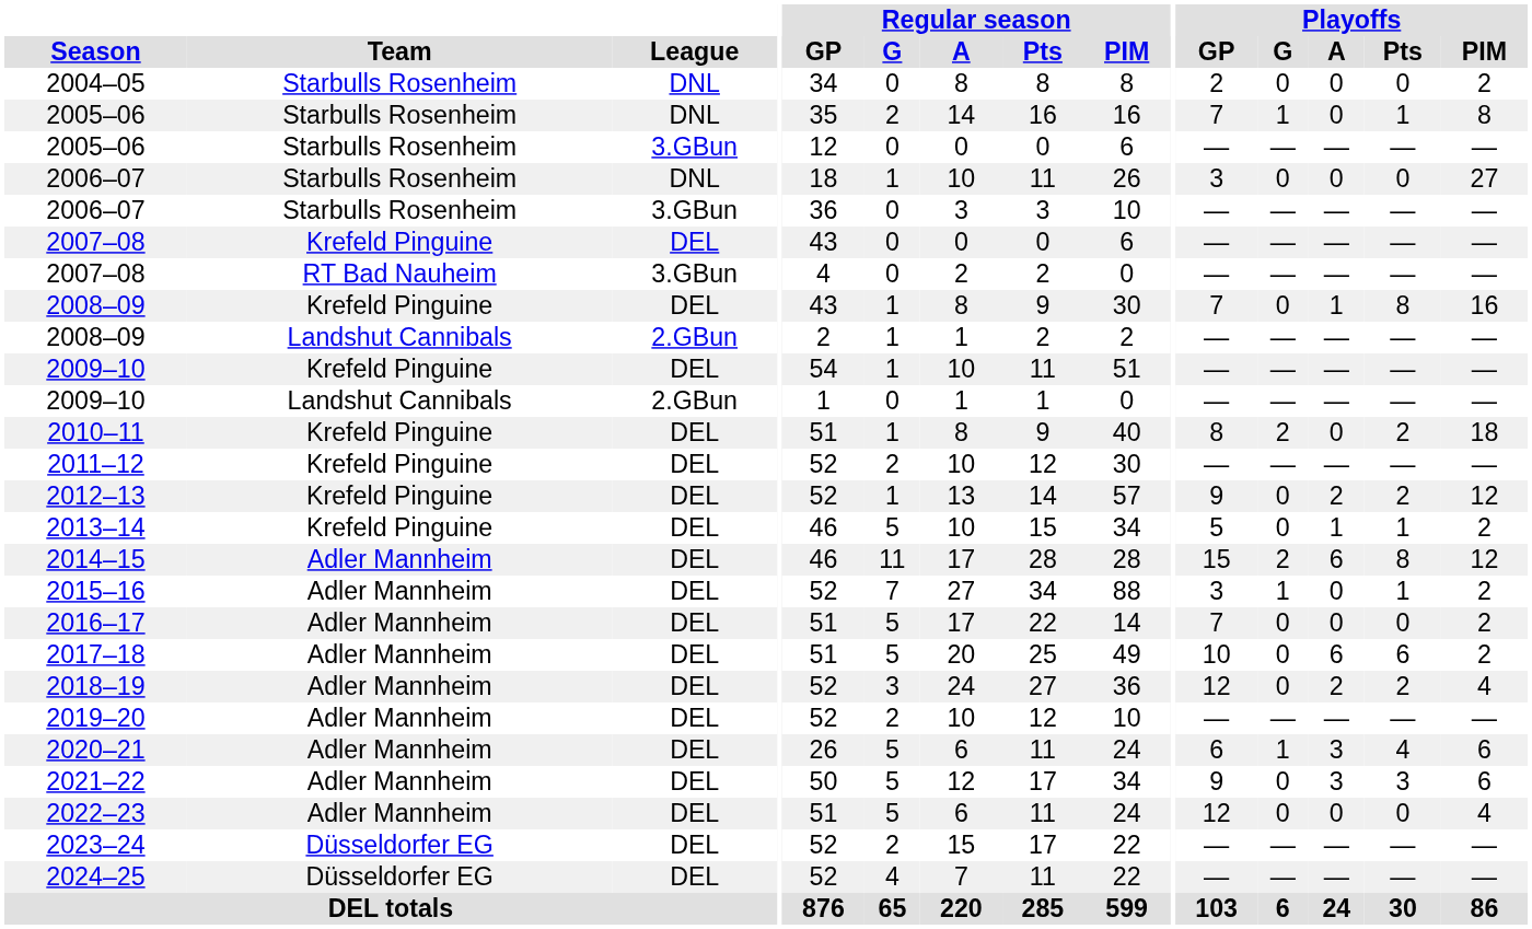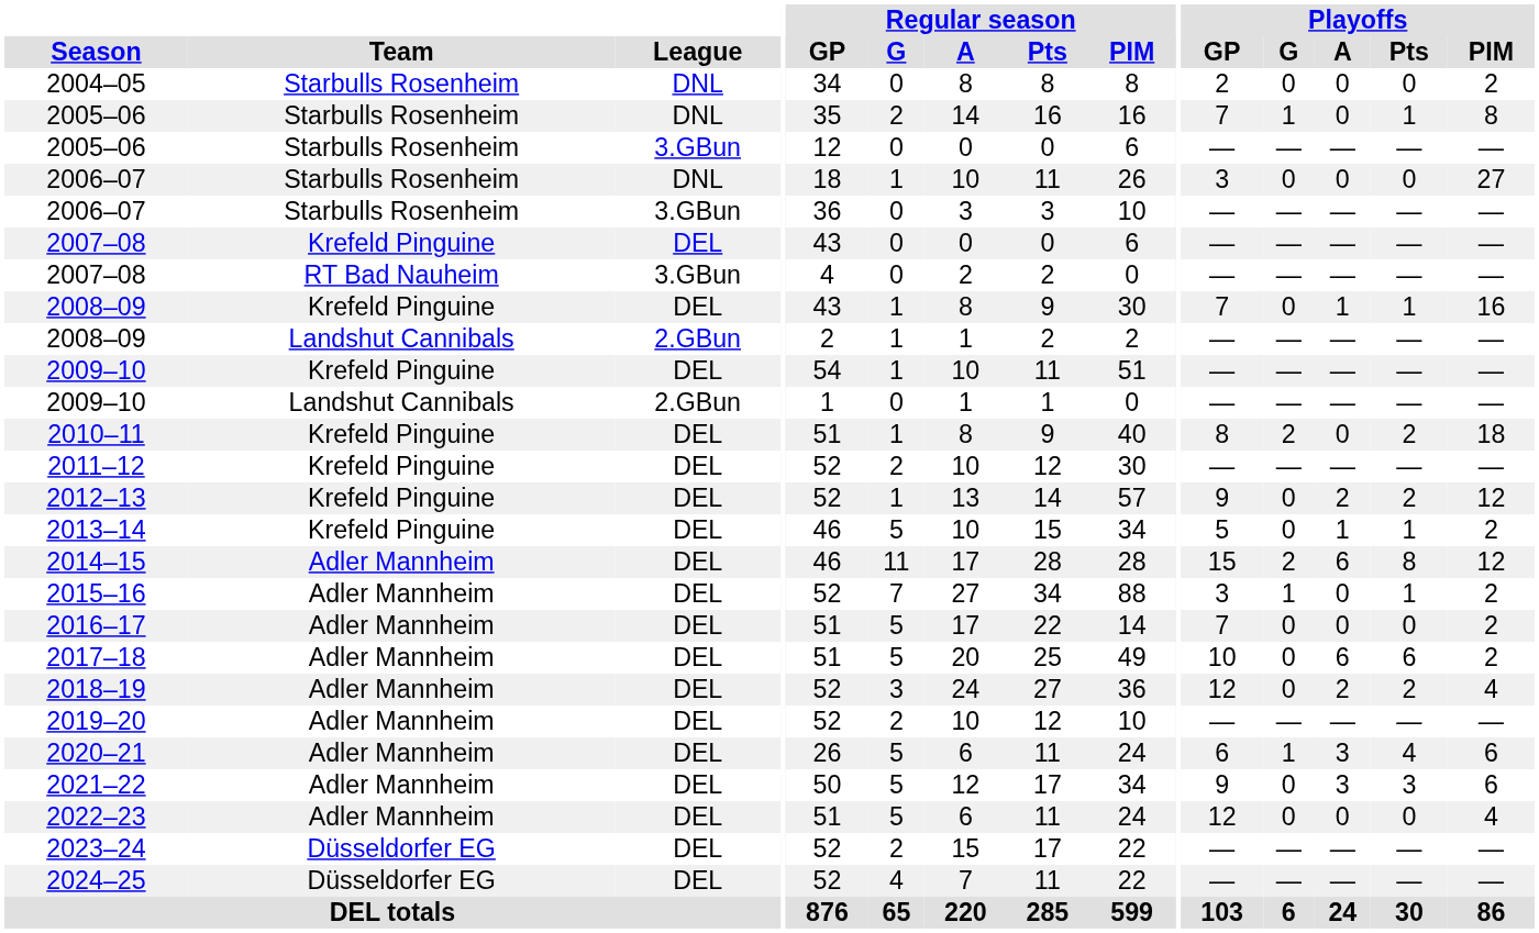 <table border="0" cellpadding="1" cellspacing="0" style="text-align:center; width:60em">
 <tr bgcolor="#e0e0e0">
 <th colspan="3" bgcolor="#ffffff"></th>
 <th rowspan="99" bgcolor="#ffffff"></th>
 <th colspan="5"><a href='#'>Regular season</a></th>
 <th rowspan="99" bgcolor="#ffffff"></th>
 <th colspan="5"><a href='#'>Playoffs</a></th>
 </tr>
 <tr bgcolor="#e0e0e0">
 <th><a href='#'>Season</a></th>
 <th>Team</th>
 <th>League</th>
 <th>GP</th>
 <th><a href='#'>G</a></th>
 <th><a href='#'>A</a></th>
 <th><a href='#'>Pts</a></th>
 <th><a href='#'>PIM</a></th>
 <th>GP</th>
 <th>G</th>
 <th>A</th>
 <th>Pts</th>
 <th>PIM</th>
 </tr>
 <tr>
 <td>2004–05</td>
 <td><a href='#'>Starbulls Rosenheim</a></td>
 <td><a href='#'>DNL</a></td>
 <td>34</td>
 <td>0</td>
 <td>8</td>
 <td>8</td>
 <td>8</td>
 <td>2</td>
 <td>0</td>
 <td>0</td>
 <td>0</td>
 <td>2</td>
 </tr>
 <tr bgcolor="#f0f0f0">
 <td>2005–06</td>
 <td>Starbulls Rosenheim</td>
 <td>DNL</td>
 <td>35</td>
 <td>2</td>
 <td>14</td>
 <td>16</td>
 <td>16</td>
 <td>7</td>
 <td>1</td>
 <td>0</td>
 <td>1</td>
 <td>8</td>
 </tr>
 <tr>
 <td>2005–06</td>
 <td>Starbulls Rosenheim</td>
 <td><a href='#'>3.GBun</a></td>
 <td>12</td>
 <td>0</td>
 <td>0</td>
 <td>0</td>
 <td>6</td>
 <td>—</td>
 <td>—</td>
 <td>—</td>
 <td>—</td>
 <td>—</td>
 </tr>
 <tr bgcolor="#f0f0f0">
 <td>2006–07</td>
 <td>Starbulls Rosenheim</td>
 <td>DNL</td>
 <td>18</td>
 <td>1</td>
 <td>10</td>
 <td>11</td>
 <td>26</td>
 <td>3</td>
 <td>0</td>
 <td>0</td>
 <td>0</td>
 <td>27</td>
 </tr>
 <tr>
 <td>2006–07</td>
 <td>Starbulls Rosenheim</td>
 <td>3.GBun</td>
 <td>36</td>
 <td>0</td>
 <td>3</td>
 <td>3</td>
 <td>10</td>
 <td>—</td>
 <td>—</td>
 <td>—</td>
 <td>—</td>
 <td>—</td>
 </tr>
 <tr bgcolor="#f0f0f0">
 <td><a href='#'>2007–08</a></td>
 <td><a href='#'>Krefeld Pinguine</a></td>
 <td><a href='#'>DEL</a></td>
 <td>43</td>
 <td>0</td>
 <td>0</td>
 <td>0</td>
 <td>6</td>
 <td>—</td>
 <td>—</td>
 <td>—</td>
 <td>—</td>
 <td>—</td>
 </tr>
 <tr>
 <td>2007–08</td>
 <td><a href='#'>RT Bad Nauheim</a></td>
 <td>3.GBun</td>
 <td>4</td>
 <td>0</td>
 <td>2</td>
 <td>2</td>
 <td>0</td>
 <td>—</td>
 <td>—</td>
 <td>—</td>
 <td>—</td>
 <td>—</td>
 </tr>
 <tr bgcolor="#f0f0f0">
 <td><a href='#'>2008–09</a></td>
 <td>Krefeld Pinguine</td>
 <td>DEL</td>
 <td>43</td>
 <td>1</td>
 <td>8</td>
 <td>9</td>
 <td>30</td>
 <td>7</td>
 <td>0</td>
 <td>1</td>
-<td>8</td>
+<td>1</td>
 <td>16</td>
 </tr>
 <tr>
 <td>2008–09</td>
 <td><a href='#'>Landshut Cannibals</a></td>
 <td><a href='#'>2.GBun</a></td>
 <td>2</td>
 <td>1</td>
 <td>1</td>
 <td>2</td>
 <td>2</td>
 <td>—</td>
 <td>—</td>
 <td>—</td>
 <td>—</td>
 <td>—</td>
 </tr>
 <tr bgcolor="#f0f0f0">
 <td><a href='#'>2009–10</a></td>
 <td>Krefeld Pinguine</td>
 <td>DEL</td>
 <td>54</td>
 <td>1</td>
 <td>10</td>
 <td>11</td>
 <td>51</td>
 <td>—</td>
 <td>—</td>
 <td>—</td>
 <td>—</td>
 <td>—</td>
 </tr>
 <tr>
 <td>2009–10</td>
 <td>Landshut Cannibals</td>
 <td>2.GBun</td>
 <td>1</td>
 <td>0</td>
 <td>1</td>
 <td>1</td>
 <td>0</td>
 <td>—</td>
 <td>—</td>
 <td>—</td>
 <td>—</td>
 <td>—</td>
 </tr>
 <tr bgcolor="#f0f0f0">
 <td><a href='#'>2010–11</a></td>
 <td>Krefeld Pinguine</td>
 <td>DEL</td>
 <td>51</td>
 <td>1</td>
 <td>8</td>
 <td>9</td>
 <td>40</td>
 <td>8</td>
 <td>2</td>
 <td>0</td>
 <td>2</td>
 <td>18</td>
 </tr>
 <tr>
 <td><a href='#'>2011–12</a></td>
 <td>Krefeld Pinguine</td>
 <td>DEL</td>
 <td>52</td>
 <td>2</td>
 <td>10</td>
 <td>12</td>
 <td>30</td>
 <td>—</td>
 <td>—</td>
 <td>—</td>
 <td>—</td>
 <td>—</td>
 </tr>
 <tr bgcolor="#f0f0f0">
 <td><a href='#'>2012–13</a></td>
 <td>Krefeld Pinguine</td>
 <td>DEL</td>
 <td>52</td>
 <td>1</td>
 <td>13</td>
 <td>14</td>
 <td>57</td>
 <td>9</td>
 <td>0</td>
 <td>2</td>
 <td>2</td>
 <td>12</td>
 </tr>
 <tr>
 <td><a href='#'>2013–14</a></td>
 <td>Krefeld Pinguine</td>
 <td>DEL</td>
 <td>46</td>
 <td>5</td>
 <td>10</td>
 <td>15</td>
 <td>34</td>
 <td>5</td>
 <td>0</td>
 <td>1</td>
 <td>1</td>
 <td>2</td>
 </tr>
 <tr bgcolor="#f0f0f0">
 <td><a href='#'>2014–15</a></td>
 <td><a href='#'>Adler Mannheim</a></td>
 <td>DEL</td>
 <td>46</td>
 <td>11</td>
 <td>17</td>
 <td>28</td>
 <td>28</td>
 <td>15</td>
 <td>2</td>
 <td>6</td>
 <td>8</td>
 <td>12</td>
 </tr>
 <tr>
 <td><a href='#'>2015–16</a></td>
 <td>Adler Mannheim</td>
 <td>DEL</td>
 <td>52</td>
 <td>7</td>
 <td>27</td>
 <td>34</td>
 <td>88</td>
 <td>3</td>
 <td>1</td>
 <td>0</td>
 <td>1</td>
 <td>2</td>
 </tr>
 <tr bgcolor="#f0f0f0">
 <td><a href='#'>2016–17</a></td>
 <td>Adler Mannheim</td>
 <td>DEL</td>
 <td>51</td>
 <td>5</td>
 <td>17</td>
 <td>22</td>
 <td>14</td>
 <td>7</td>
 <td>0</td>
 <td>0</td>
 <td>0</td>
 <td>2</td>
 </tr>
 <tr>
 <td><a href='#'>2017–18</a></td>
 <td>Adler Mannheim</td>
 <td>DEL</td>
 <td>51</td>
 <td>5</td>
 <td>20</td>
 <td>25</td>
 <td>49</td>
 <td>10</td>
 <td>0</td>
 <td>6</td>
 <td>6</td>
 <td>2</td>
 </tr>
 <tr bgcolor="#f0f0f0">
 <td><a href='#'>2018–19</a></td>
 <td>Adler Mannheim</td>
 <td>DEL</td>
 <td>52</td>
 <td>3</td>
 <td>24</td>
 <td>27</td>
 <td>36</td>
 <td>12</td>
 <td>0</td>
 <td>2</td>
 <td>2</td>
 <td>4</td>
 </tr>
 <tr>
 <td><a href='#'>2019–20</a></td>
 <td>Adler Mannheim</td>
 <td>DEL</td>
 <td>52</td>
 <td>2</td>
 <td>10</td>
 <td>12</td>
 <td>10</td>
 <td>—</td>
 <td>—</td>
 <td>—</td>
 <td>—</td>
 <td>—</td>
 </tr>
 <tr bgcolor="#f0f0f0">
 <td><a href='#'>2020–21</a></td>
 <td>Adler Mannheim</td>
 <td>DEL</td>
 <td>26</td>
 <td>5</td>
 <td>6</td>
 <td>11</td>
 <td>24</td>
 <td>6</td>
 <td>1</td>
 <td>3</td>
 <td>4</td>
 <td>6</td>
 </tr>
 <tr>
 <td><a href='#'>2021–22</a></td>
 <td>Adler Mannheim</td>
 <td>DEL</td>
 <td>50</td>
 <td>5</td>
 <td>12</td>
 <td>17</td>
 <td>34</td>
 <td>9</td>
 <td>0</td>
 <td>3</td>
 <td>3</td>
 <td>6</td>
 </tr>
 <tr bgcolor="#f0f0f0">
 <td><a href='#'>2022–23</a></td>
 <td>Adler Mannheim</td>
 <td>DEL</td>
 <td>51</td>
 <td>5</td>
 <td>6</td>
 <td>11</td>
 <td>24</td>
 <td>12</td>
 <td>0</td>
 <td>0</td>
 <td>0</td>
 <td>4</td>
 </tr>
 <tr>
 <td><a href='#'>2023–24</a></td>
 <td><a href='#'>Düsseldorfer EG</a></td>
 <td>DEL</td>
 <td>52</td>
 <td>2</td>
 <td>15</td>
 <td>17</td>
 <td>22</td>
 <td>—</td>
 <td>—</td>
 <td>—</td>
 <td>—</td>
 <td>—</td>
 </tr>
 <tr bgcolor="#f0f0f0">
 <td><a href='#'>2024–25</a></td>
 <td>Düsseldorfer EG</td>
 <td>DEL</td>
 <td>52</td>
 <td>4</td>
 <td>7</td>
 <td>11</td>
 <td>22</td>
 <td>—</td>
 <td>—</td>
 <td>—</td>
 <td>—</td>
 <td>—</td>
 </tr>
 <tr bgcolor="#e0e0e0">
 <th colspan="3">DEL totals</th>
 <th>876</th>
 <th>65</th>
 <th>220</th>
 <th>285</th>
 <th>599</th>
 <th>103</th>
 <th>6</th>
 <th>24</th>
 <th>30</th>
 <th>86</th>
 </tr>
 </table>
